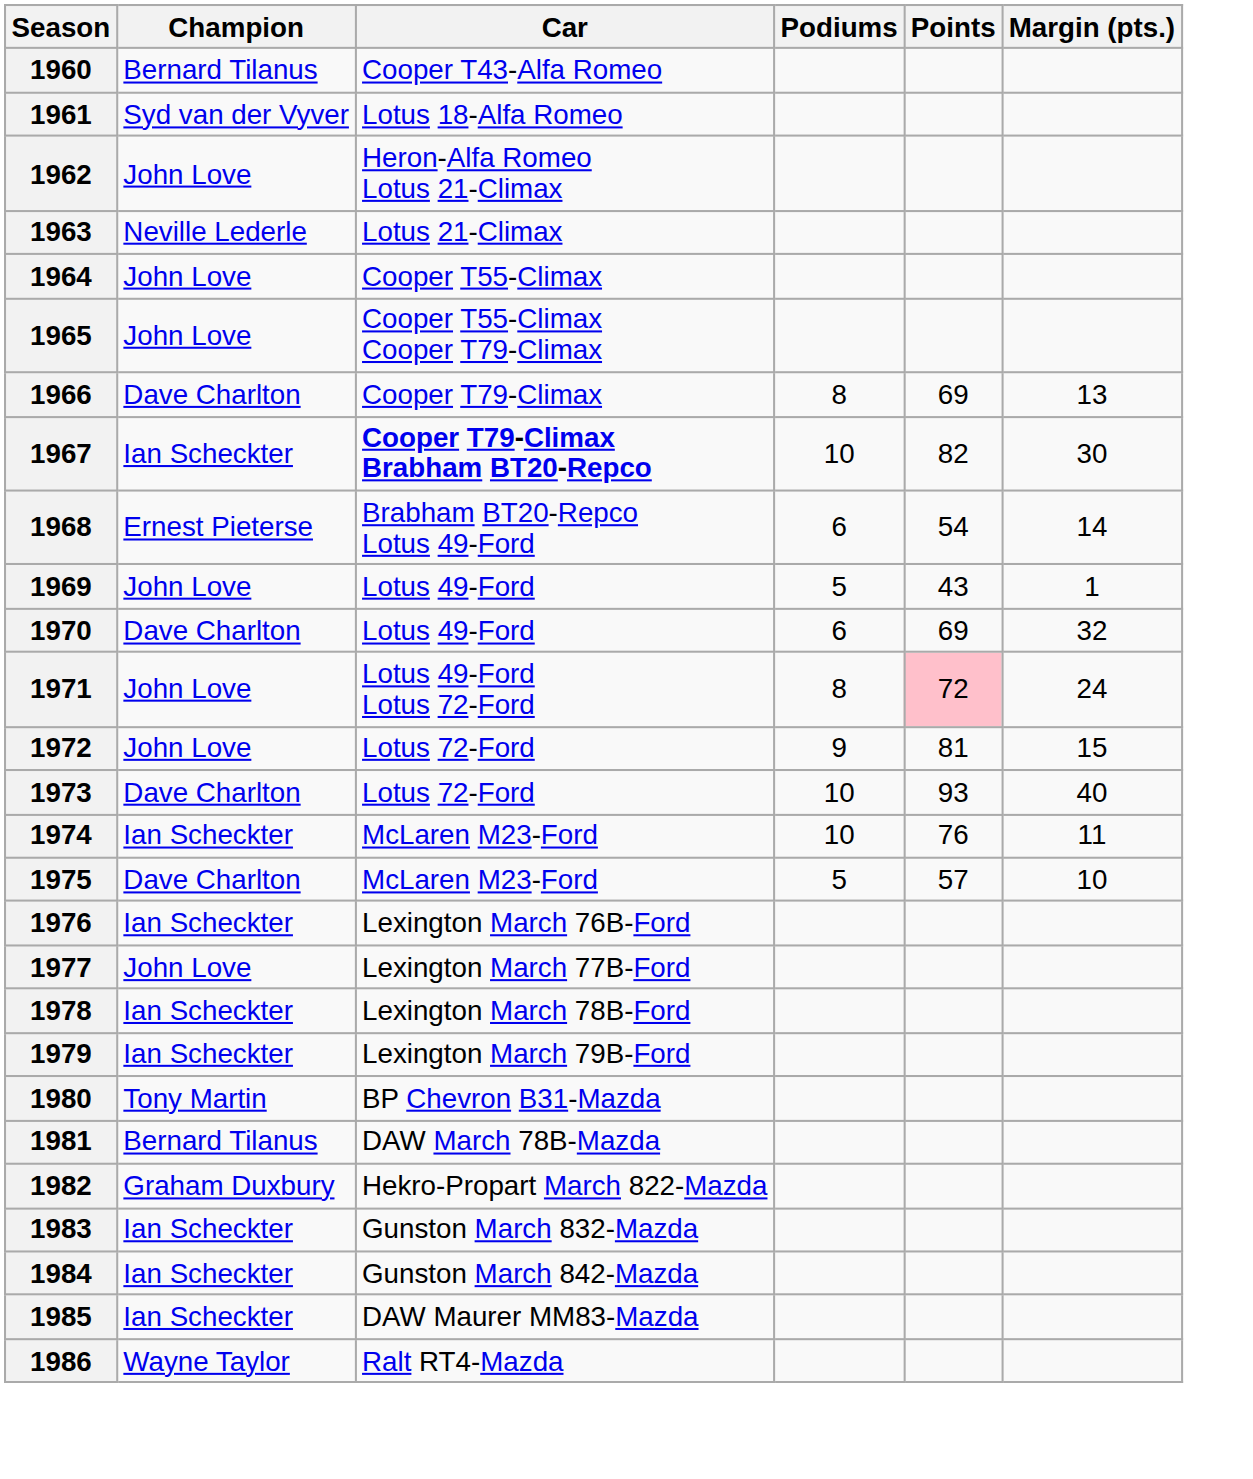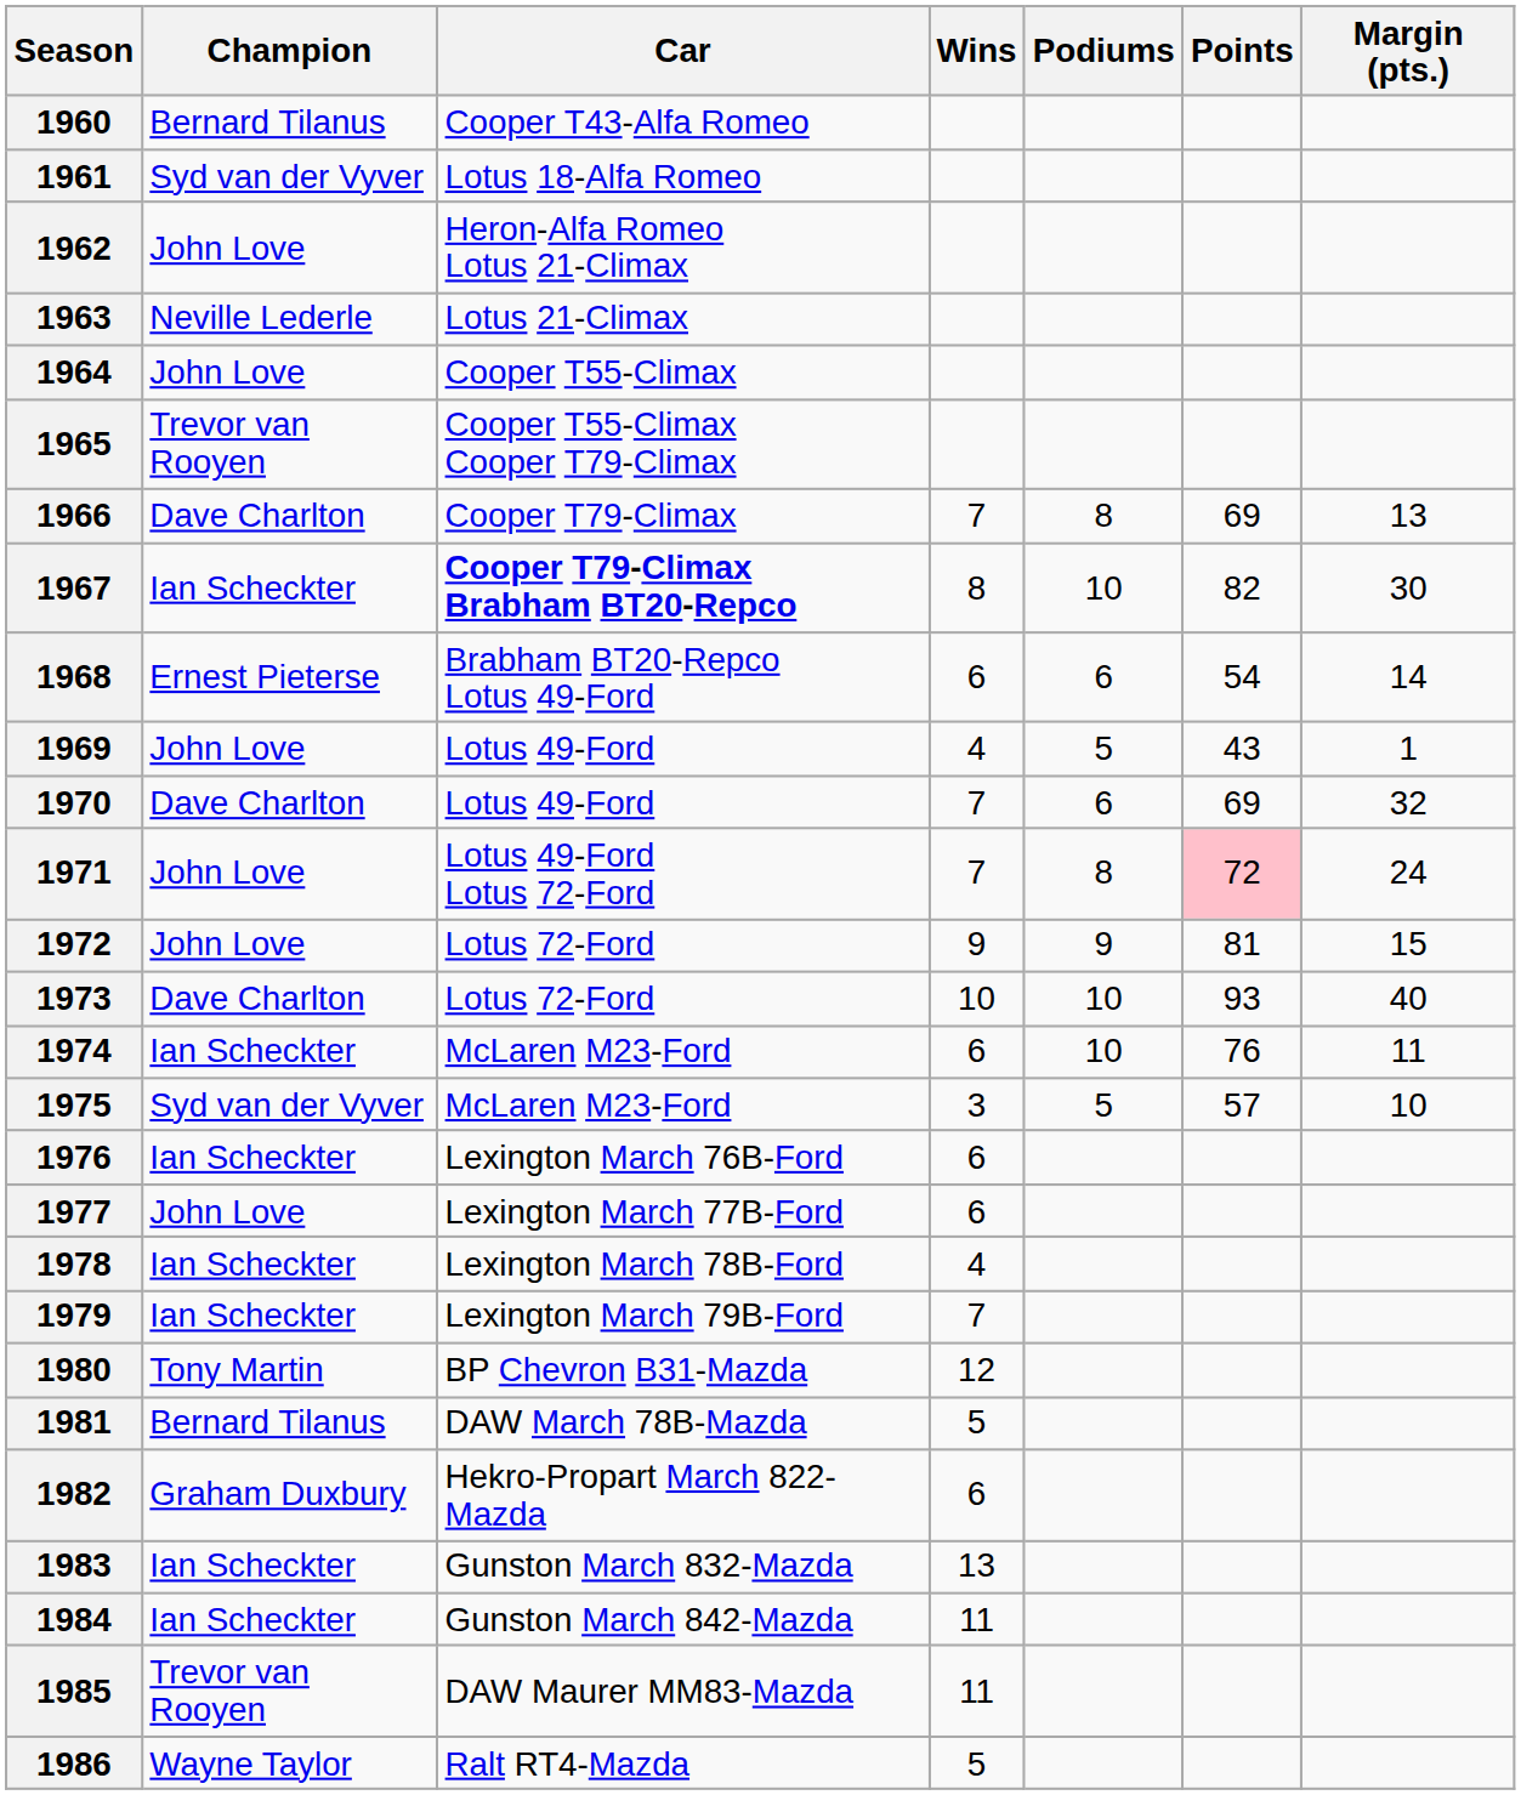 <table class="wikitable" style="font-size:85%;">
 <tr>
 <th>Season</th>
 <th>Champion</th>
 <th>Car</th>
+<th>Wins</th>
 <th>Podiums</th>
 <th>Points</th>
 <th>Margin (pts.)</th>
 </tr>
 <tr align="center">
 <th>1960</th>
 <td align="left"> <a href='#'>Bernard Tilanus</a></td>
 <td align="left"><a href='#'>Cooper T43</a>-<a href='#'>Alfa Romeo</a></td>
 <td></td>
 <td></td>
 <td></td>
+<td></td>
 </tr>
 <tr align="center">
 <th>1961</th>
 <td align="left"> <a href='#'>Syd van der Vyver</a></td>
 <td align="left"><a href='#'>Lotus</a> <a href='#'>18</a>-<a href='#'>Alfa Romeo</a></td>
+<td></td>
 <td></td>
 <td></td>
 <td></td>
 </tr>
 <tr align="center">
 <th>1962</th>
 <td align="left"> <a href='#'>John Love</a></td>
 <td align="left"><a href='#'>Heron</a>-<a href='#'>Alfa Romeo</a><br><a href='#'>Lotus</a> <a href='#'>21</a>-<a href='#'>Climax</a></td>
 <td></td>
 <td></td>
 <td></td>
+<td></td>
 </tr>
 <tr align="center">
 <th>1963</th>
 <td align="left"> <a href='#'>Neville Lederle</a></td>
 <td align="left"><a href='#'>Lotus</a> <a href='#'>21</a>-<a href='#'>Climax</a></td>
+<td></td>
 <td></td>
 <td></td>
 <td></td>
 </tr>
 <tr align="center">
 <th>1964</th>
 <td align="left"> <a href='#'>John Love</a></td>
 <td align="left"><a href='#'>Cooper</a> <a href='#'>T55</a>-<a href='#'>Climax</a></td>
 <td></td>
 <td></td>
 <td></td>
+<td></td>
 </tr>
 <tr align="center">
 <th>1965</th>
-<td align="left"> <a href='#'>John Love</a></td>
+<td align="left"> <a href='#'>Trevor van Rooyen</a></td>
 <td align="left"><a href='#'>Cooper</a> <a href='#'>T55</a>-<a href='#'>Climax</a><br><a href='#'>Cooper</a> <a href='#'>T79</a>-<a href='#'>Climax</a></td>
+<td></td>
 <td></td>
 <td></td>
 <td></td>
 </tr>
 <tr align="center">
 <th>1966</th>
 <td align="left"> <a href='#'>Dave Charlton</a></td>
 <td align="left"><a href='#'>Cooper</a> <a href='#'>T79</a>-<a href='#'>Climax</a></td>
+<td>7</td>
 <td>8</td>
 <td>69</td>
 <td>13</td>
 </tr>
 <tr align="center">
 <th>1967</th>
 <td align="left"> <a href='#'>Ian Scheckter</a></td>
 <td align="left"><strong><a href='#'>Cooper</a> <a href='#'>T79</a>-<a href='#'>Climax</a><br><a href='#'>Brabham</a> <a href='#'>BT20</a>-<a href='#'>Repco</a></strong></td>
+<td>8</td>
 <td>10</td>
 <td>82</td>
 <td>30</td>
 </tr>
 <tr align="center">
 <th>1968</th>
 <td align="left"> <a href='#'>Ernest Pieterse</a></td>
 <td align="left"><a href='#'>Brabham</a> <a href='#'>BT20</a>-<a href='#'>Repco</a><br><a href='#'>Lotus</a> <a href='#'>49</a>-<a href='#'>Ford</a></td>
 <td>6</td>
+<td>6</td>
 <td>54</td>
 <td>14</td>
 </tr>
 <tr align="center">
 <th>1969</th>
 <td align="left"> <a href='#'>John Love</a></td>
 <td align="left"><a href='#'>Lotus</a> <a href='#'>49</a>-<a href='#'>Ford</a></td>
+<td>4</td>
 <td>5</td>
 <td>43</td>
 <td>1</td>
 </tr>
 <tr align="center">
 <th>1970</th>
 <td align="left"> <a href='#'>Dave Charlton</a></td>
 <td align="left"><a href='#'>Lotus</a> <a href='#'>49</a>-<a href='#'>Ford</a></td>
+<td>7</td>
 <td>6</td>
 <td>69</td>
 <td>32</td>
 </tr>
 <tr align="center">
 <th>1971</th>
 <td align="left"> <a href='#'>John Love</a></td>
 <td align="left"><a href='#'>Lotus</a> <a href='#'>49</a>-<a href='#'>Ford</a><br><a href='#'>Lotus</a> <a href='#'>72</a>-<a href='#'>Ford</a></td>
+<td>7</td>
 <td>8</td>
 <td style="background: pink;">72</td>
 <td>24</td>
 </tr>
 <tr align="center">
 <th>1972</th>
 <td align="left"> <a href='#'>John Love</a></td>
 <td align="left"><a href='#'>Lotus</a> <a href='#'>72</a>-<a href='#'>Ford</a></td>
 <td>9</td>
+<td>9</td>
 <td>81</td>
 <td>15</td>
 </tr>
 <tr align="center">
 <th>1973</th>
 <td align="left"> <a href='#'>Dave Charlton</a></td>
 <td align="left"><a href='#'>Lotus</a> <a href='#'>72</a>-<a href='#'>Ford</a></td>
 <td>10</td>
+<td>10</td>
 <td>93</td>
 <td>40</td>
 </tr>
 <tr align="center">
 <th>1974</th>
 <td align="left"> <a href='#'>Ian Scheckter</a></td>
 <td align="left"><a href='#'>McLaren</a> <a href='#'>M23</a>-<a href='#'>Ford</a></td>
+<td>6</td>
 <td>10</td>
 <td>76</td>
 <td>11</td>
 </tr>
 <tr align="center">
 <th>1975</th>
-<td align="left"> <a href='#'>Dave Charlton</a></td>
+<td align="left"> <a href='#'>Syd van der Vyver</a></td>
 <td align="left"><a href='#'>McLaren</a> <a href='#'>M23</a>-<a href='#'>Ford</a></td>
+<td>3</td>
 <td>5</td>
 <td>57</td>
 <td>10</td>
 </tr>
 <tr align="center">
 <th>1976</th>
 <td align="left"> <a href='#'>Ian Scheckter</a></td>
 <td align="left">Lexington <a href='#'>March</a> 76B-<a href='#'>Ford</a></td>
+<td>6</td>
 <td></td>
 <td></td>
 <td></td>
 </tr>
 <tr align="center">
 <th>1977</th>
 <td align="left"> <a href='#'>John Love</a></td>
 <td align="left">Lexington <a href='#'>March</a> 77B-<a href='#'>Ford</a></td>
+<td>6</td>
 <td></td>
 <td></td>
 <td></td>
 </tr>
 <tr align="center">
 <th>1978</th>
 <td align="left"> <a href='#'>Ian Scheckter</a></td>
 <td align="left">Lexington <a href='#'>March</a> 78B-<a href='#'>Ford</a></td>
+<td>4</td>
 <td></td>
 <td></td>
 <td></td>
 </tr>
 <tr align="center">
 <th>1979</th>
 <td align="left"> <a href='#'>Ian Scheckter</a></td>
 <td align="left">Lexington <a href='#'>March</a> 79B-<a href='#'>Ford</a></td>
+<td>7</td>
 <td></td>
 <td></td>
 <td></td>
 </tr>
 <tr align="center">
 <th>1980</th>
 <td align="left"> <a href='#'>Tony Martin</a></td>
 <td align="left">BP <a href='#'>Chevron</a> <a href='#'>B31</a>-<a href='#'>Mazda</a></td>
+<td>12</td>
 <td></td>
 <td></td>
 <td></td>
 </tr>
 <tr align="center">
 <th>1981</th>
 <td align="left"> <a href='#'>Bernard Tilanus</a></td>
 <td align="left">DAW <a href='#'>March</a> 78B-<a href='#'>Mazda</a></td>
+<td>5</td>
 <td></td>
 <td></td>
 <td></td>
 </tr>
 <tr align="center">
 <th>1982</th>
 <td align="left"> <a href='#'>Graham Duxbury</a></td>
 <td align="left">Hekro-Propart <a href='#'>March</a> 822-<a href='#'>Mazda</a></td>
+<td>6</td>
 <td></td>
 <td></td>
 <td></td>
 </tr>
 <tr align="center">
 <th>1983</th>
 <td align="left"> <a href='#'>Ian Scheckter</a></td>
 <td align="left">Gunston <a href='#'>March</a> 832-<a href='#'>Mazda</a></td>
+<td>13</td>
 <td></td>
 <td></td>
 <td></td>
 </tr>
 <tr align="center">
 <th>1984</th>
 <td align="left"> <a href='#'>Ian Scheckter</a></td>
 <td align="left">Gunston <a href='#'>March</a> 842-<a href='#'>Mazda</a></td>
+<td>11</td>
 <td></td>
 <td></td>
 <td></td>
 </tr>
 <tr align="center">
 <th>1985</th>
-<td align="left"> <a href='#'>Ian Scheckter</a></td>
+<td align="left"> <a href='#'>Trevor van Rooyen</a></td>
 <td align="left">DAW Maurer MM83-<a href='#'>Mazda</a></td>
+<td>11</td>
 <td></td>
 <td></td>
 <td></td>
 </tr>
 <tr align="center">
 <th>1986</th>
 <td align="left"> <a href='#'>Wayne Taylor</a></td>
 <td align="left"><a href='#'>Ralt</a> RT4-<a href='#'>Mazda</a></td>
+<td>5</td>
 <td></td>
 <td></td>
 <td></td>
 </tr>
 </table>
